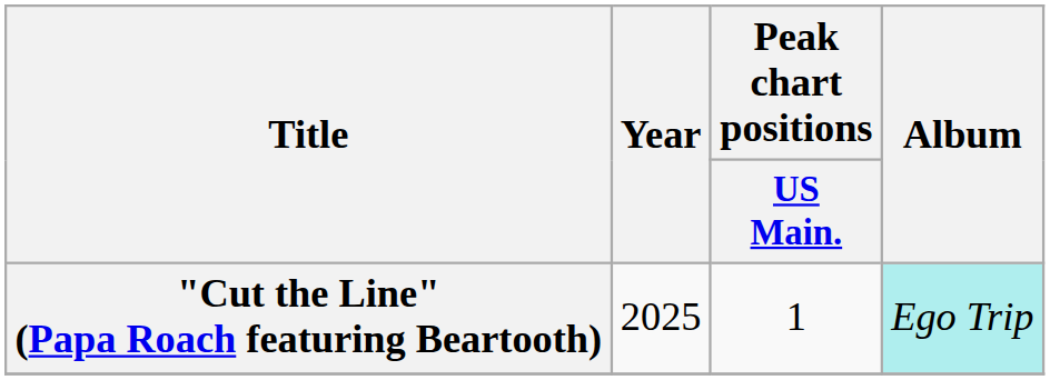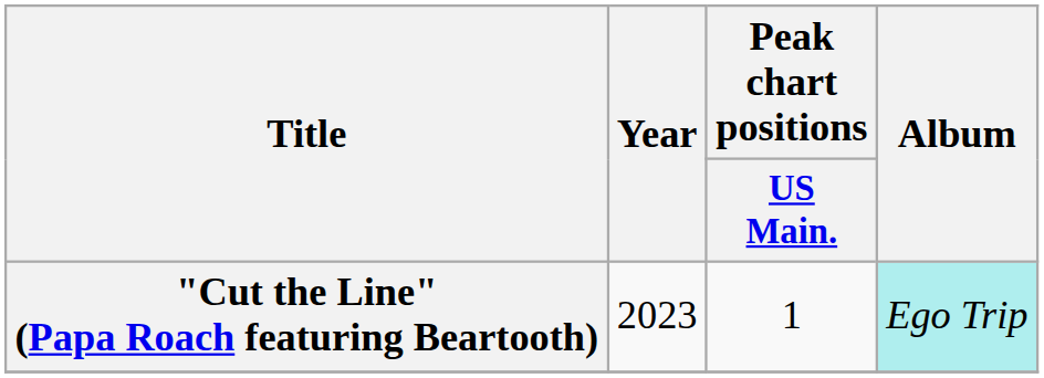 <table class="wikitable plainrowheaders" style="text-align:center;">
 <tr>
 <th scope="col" rowspan="2">Title</th>
 <th scope="col" rowspan="2">Year</th>
 <th scope="col">Peak chart positions</th>
 <th scope="col" rowspan="2">Album</th>
 </tr>
 <tr>
 <th scope="col" style="width:3em;font-size:90%;"><a href='#'>US<br>Main.</a><br></th>
 </tr>
 <tr>
 <th scope="row">"Cut the Line"<br><span>(<a href='#'>Papa Roach</a> featuring Beartooth)</span></th>
-<td>2025</td>
+<td>2023</td>
 <td>1</td>
 <td style="background: paleturquoise;"><em>Ego Trip</em></td>
 </tr>
 <tr>
 </tr>
 </table>
